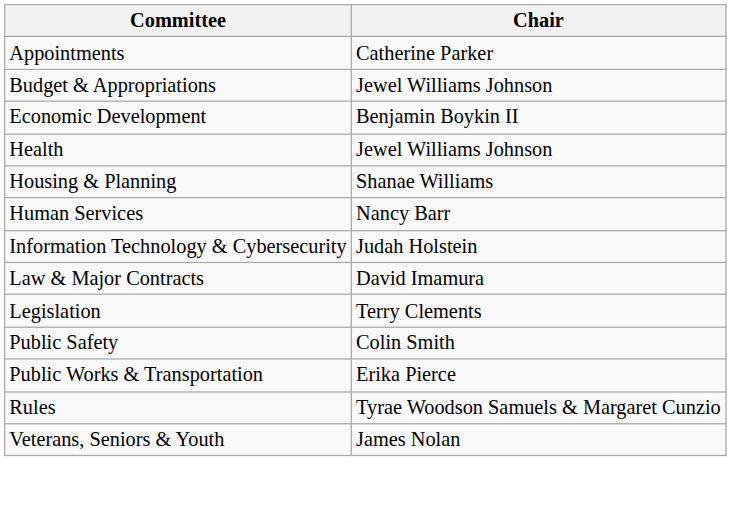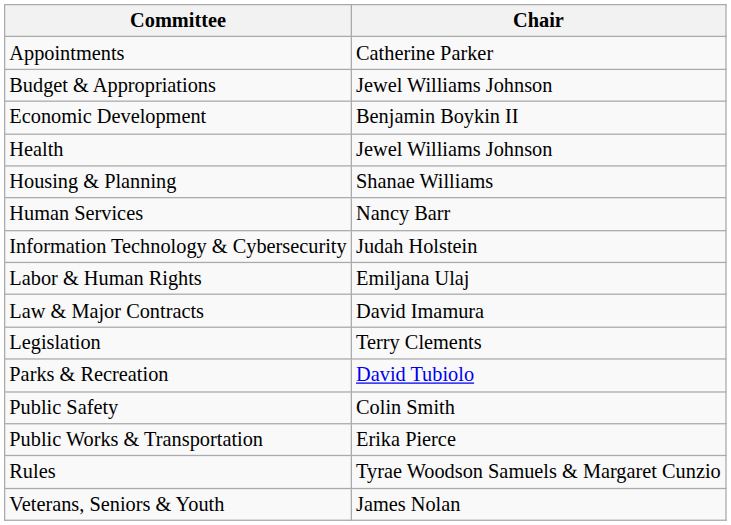 <table class="wikitable">
 <tr>
 <th>Committee</th>
 <th>Chair</th>
 </tr>
 <tr>
 <td>Appointments</td>
 <td>Catherine Parker</td>
 </tr>
 <tr>
 <td>Budget & Appropriations</td>
 <td>Jewel Williams Johnson</td>
 </tr>
 <tr>
 <td>Economic Development</td>
 <td>Benjamin Boykin II</td>
 </tr>
 <tr>
 <td>Health</td>
 <td>Jewel Williams Johnson</td>
 </tr>
 <tr>
 <td>Housing & Planning</td>
 <td>Shanae Williams</td>
 </tr>
 <tr>
 <td>Human Services</td>
 <td>Nancy Barr</td>
 </tr>
 <tr>
 <td>Information Technology & Cybersecurity</td>
 <td>Judah Holstein</td>
 </tr>
 <tr>
+<td>Labor & Human Rights</td>
+<td>Emiljana Ulaj</td>
+</tr>
+<tr>
 <td>Law & Major Contracts</td>
 <td>David Imamura</td>
 </tr>
 <tr>
 <td>Legislation</td>
 <td>Terry Clements</td>
+</tr>
+<tr>
+<td>Parks & Recreation</td>
+<td><a href='#'>David Tubiolo</a></td>
 </tr>
 <tr>
 <td>Public Safety</td>
 <td>Colin Smith</td>
 </tr>
 <tr>
 <td>Public Works & Transportation</td>
 <td>Erika Pierce</td>
 </tr>
 <tr>
 <td>Rules</td>
 <td>Tyrae Woodson Samuels & Margaret Cunzio</td>
 </tr>
 <tr>
 <td>Veterans, Seniors & Youth</td>
 <td>James Nolan</td>
 </tr>
 </table>
